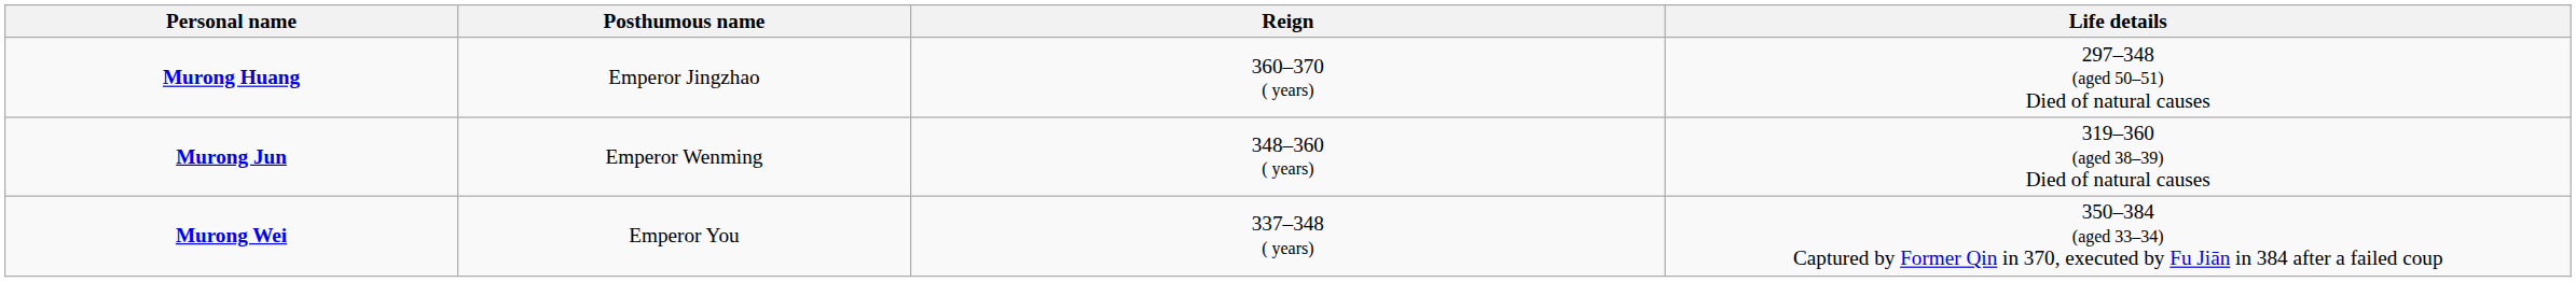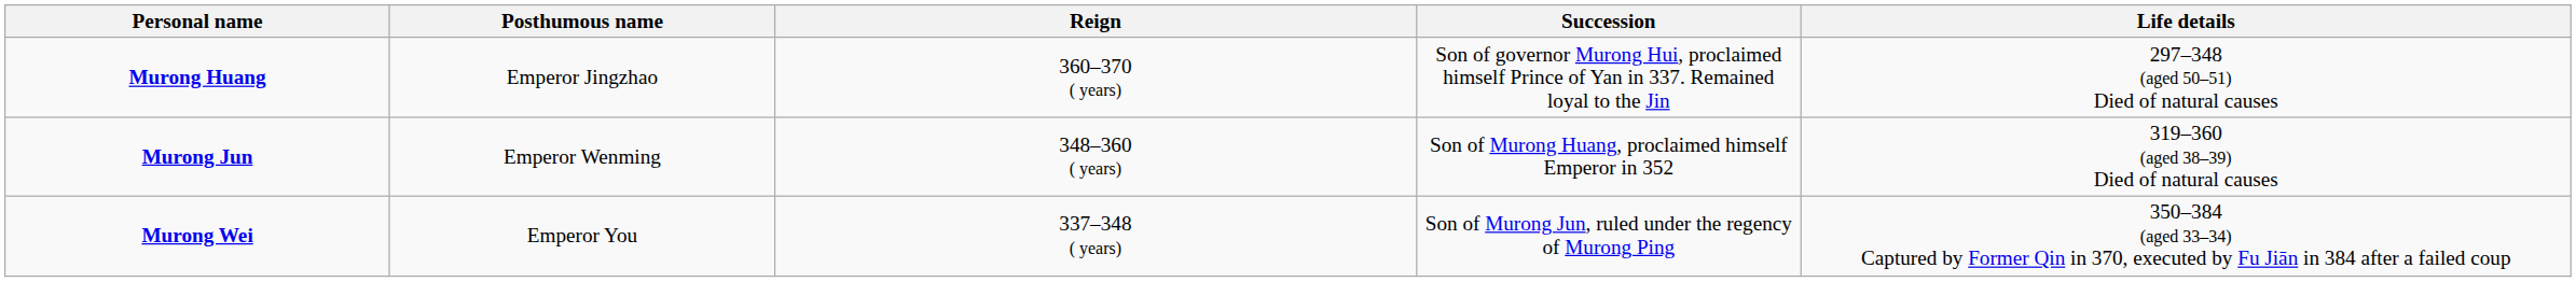 <table class="wikitable plainrowheaders" style="text-align:center; width:100%;">
 <tr>
 <th scope="col" width="15%">Personal name</th>
 <th scope="col" width="15%">Posthumous name</th>
 <th scope="col" width="25%">Reign</th>
+<th scope="col" width="15%">Succession</th>
 <th scope="col" width="30%">Life details</th>
 </tr>
 <tr>
 <td><strong><a href='#'>Murong Huang</a></strong><br></td>
 <td>Emperor Jingzhao<br></td>
 <td>360–370<br><small>( years)</small><br><small></small></td>
+<td>Son of governor <a href='#'>Murong Hui</a>, proclaimed himself Prince of Yan in 337. Remained loyal to the <a href='#'>Jin</a></td>
 <td>297–348<br><small>(aged 50–51)</small><br>Died of natural causes</td>
 </tr>
 <tr>
 <td><strong><a href='#'>Murong Jun</a></strong><br></td>
 <td>Emperor Wenming<br></td>
 <td>348–360<br><small>( years)</small><br><small></small></td>
+<td>Son of <a href='#'>Murong Huang</a>, proclaimed himself Emperor in 352</td>
 <td>319–360<br><small>(aged 38–39)</small><br>Died of natural causes</td>
 </tr>
 <tr>
 <td><strong><a href='#'>Murong Wei</a></strong><br></td>
 <td>Emperor You<br></td>
 <td>337–348<br><small>( years)</small></td>
+<td>Son of <a href='#'>Murong Jun</a>, ruled under the regency of <a href='#'>Murong Ping</a></td>
 <td>350–384<br><small>(aged 33–34)</small><br>Captured by <a href='#'>Former Qin</a> in 370, executed by <a href='#'>Fu Jiān</a> in 384 after a failed coup</td>
 </tr>
 </table>
